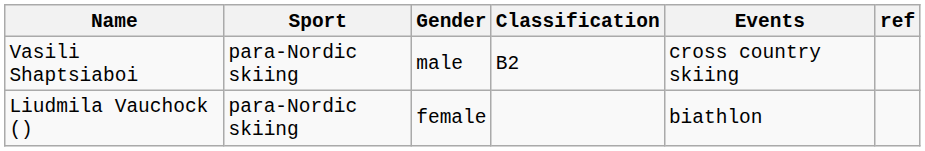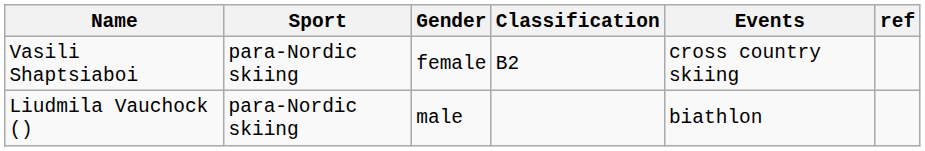 <table class="wikitable">
 <tr>
 <th>Name</th>
 <th>Sport</th>
 <th>Gender</th>
 <th>Classification</th>
 <th>Events</th>
 <th>ref</th>
 </tr>
 <tr>
 <td>Vasili Shaptsiaboi</td>
 <td>para-Nordic skiing</td>
-<td>male</td>
+<td>female</td>
 <td>B2</td>
 <td>cross country skiing</td>
 <td></td>
 </tr>
 <tr>
 <td>Liudmila Vauchock ()</td>
 <td>para-Nordic skiing</td>
-<td>female</td>
+<td>male</td>
 <td></td>
 <td>biathlon</td>
 <td></td>
 </tr>
 </table>
